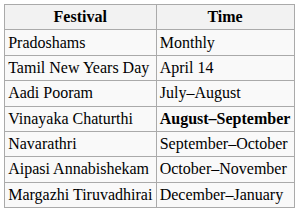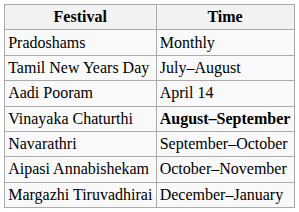 <table class="wikitable">
 <tr>
 <th>Festival</th>
 <th>Time</th>
 </tr>
 <tr>
 <td>Pradoshams</td>
 <td>Monthly</td>
 </tr>
 <tr>
 <td>Tamil New Years Day</td>
-<td>April 14</td>
+<td>July–August</td>
 </tr>
 <tr>
 <td>Aadi Pooram</td>
-<td>July–August</td>
+<td>April 14</td>
 </tr>
 <tr>
 <td>Vinayaka Chaturthi</td>
 <td><strong>August–September</strong></td>
 </tr>
 <tr>
 <td>Navarathri</td>
 <td>September–October</td>
 </tr>
 <tr>
 <td>Aipasi Annabishekam</td>
 <td>October–November</td>
 </tr>
 <tr>
 <td>Margazhi Tiruvadhirai</td>
 <td>December–January</td>
 </tr>
 </table>
